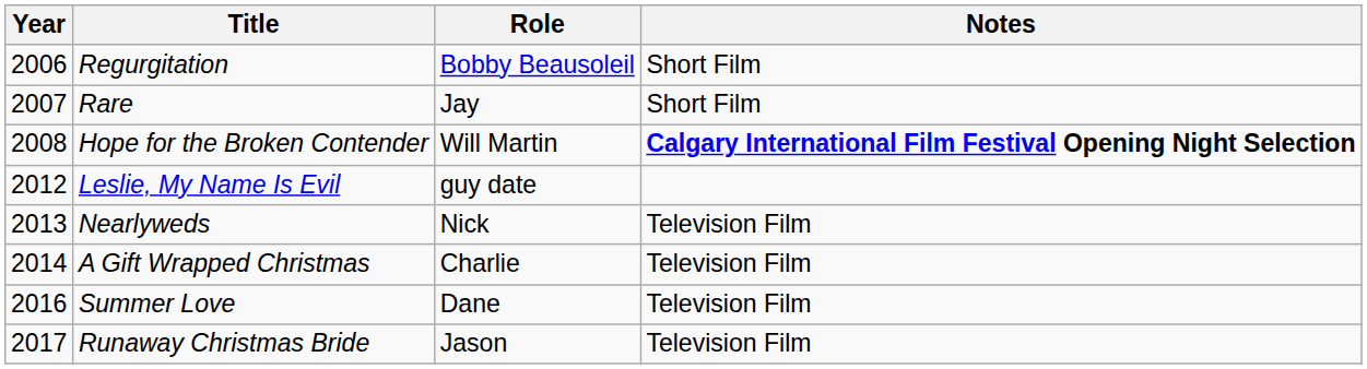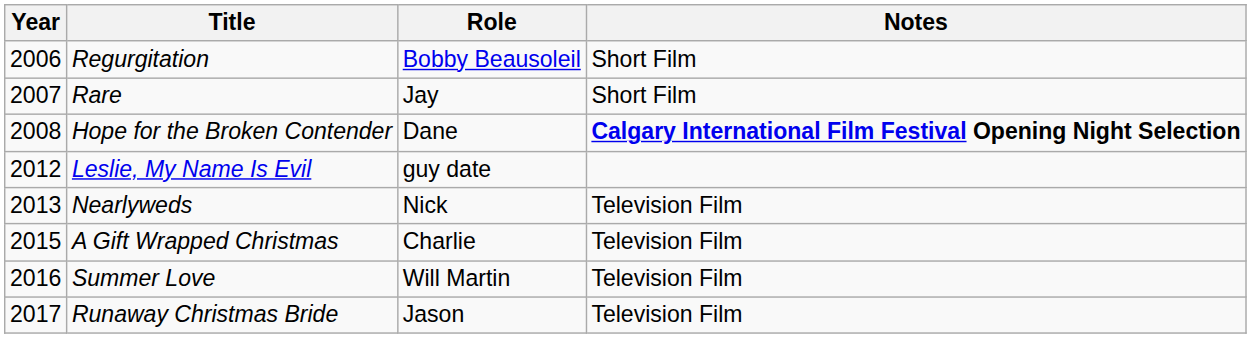 <table class="wikitable sortable">
 <tr>
 <th>Year</th>
 <th>Title</th>
 <th>Role</th>
 <th class=unsortable>Notes</th>
 </tr>
 <tr>
 <td>2006</td>
 <td><em>Regurgitation</em></td>
 <td><a href='#'>Bobby Beausoleil</a></td>
 <td>Short Film</td>
 </tr>
 <tr>
 <td>2007</td>
 <td><em>Rare</em></td>
 <td>Jay</td>
 <td>Short Film</td>
 </tr>
 <tr>
 <td>2008</td>
 <td><em>Hope for the Broken Contender</em></td>
-<td>Will Martin</td>
+<td>Dane</td>
 <td><strong><a href='#'>Calgary International Film Festival</a> Opening Night Selection</strong></td>
 </tr>
 <tr>
 <td>2012</td>
 <td><em><a href='#'>Leslie, My Name Is Evil</a></em></td>
 <td>guy date</td>
 <td></td>
 </tr>
 <tr>
 <td>2013</td>
 <td><em>Nearlyweds</em></td>
 <td>Nick</td>
 <td>Television Film</td>
 </tr>
 <tr>
-<td>2014</td>
+<td>2015</td>
 <td data-sort-value="Gift Wrapped Christmas, A"><em>A Gift Wrapped Christmas</em></td>
 <td>Charlie</td>
 <td>Television Film</td>
 </tr>
 <tr>
 <td>2016</td>
 <td><em>Summer Love</em></td>
-<td>Dane</td>
+<td>Will Martin</td>
 <td>Television Film</td>
 </tr>
 <tr>
 <td>2017</td>
 <td><em>Runaway Christmas Bride</em></td>
 <td>Jason</td>
 <td>Television Film</td>
 </tr>
 </table>
